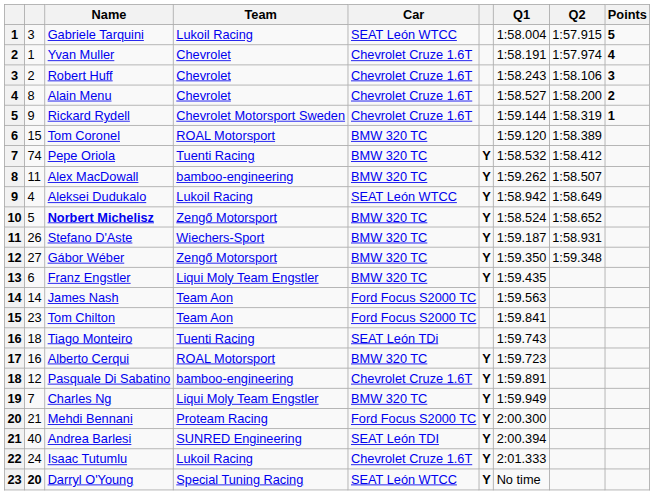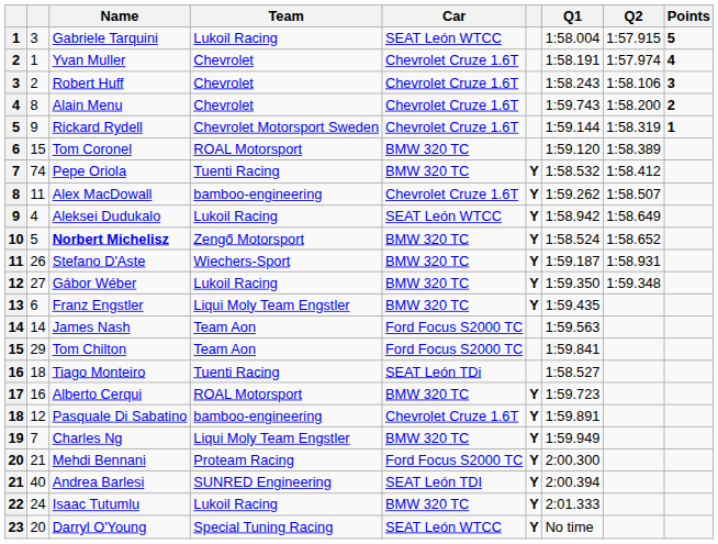 <table class="wikitable sortable" style="font-size: 95%;">
 <tr>
 <th></th>
 <th></th>
 <th>Name</th>
 <th>Team</th>
 <th>Car</th>
 <th></th>
 <th>Q1</th>
 <th>Q2</th>
 <th>Points</th>
 </tr>
 <tr>
 <th>1</th>
 <td>3</td>
 <td> <a href='#'>Gabriele Tarquini</a></td>
 <td><a href='#'>Lukoil Racing</a></td>
 <td><a href='#'>SEAT León WTCC</a></td>
 <td></td>
 <td>1:58.004</td>
 <td>1:57.915</td>
 <td><strong>5</strong></td>
 </tr>
 <tr>
 <th>2</th>
 <td>1</td>
 <td> <a href='#'>Yvan Muller</a></td>
 <td><a href='#'>Chevrolet</a></td>
 <td><a href='#'>Chevrolet Cruze 1.6T</a></td>
 <td></td>
 <td>1:58.191</td>
 <td>1:57.974</td>
 <td><strong>4</strong></td>
 </tr>
 <tr>
 <th>3</th>
 <td>2</td>
 <td> <a href='#'>Robert Huff</a></td>
 <td><a href='#'>Chevrolet</a></td>
 <td><a href='#'>Chevrolet Cruze 1.6T</a></td>
 <td></td>
 <td>1:58.243</td>
 <td>1:58.106</td>
 <td><strong>3</strong></td>
 </tr>
 <tr>
 <th>4</th>
 <td>8</td>
 <td> <a href='#'>Alain Menu</a></td>
 <td><a href='#'>Chevrolet</a></td>
 <td><a href='#'>Chevrolet Cruze 1.6T</a></td>
 <td></td>
-<td>1:58.527</td>
+<td>1:59.743</td>
 <td>1:58.200</td>
 <td><strong>2</strong></td>
 </tr>
 <tr>
 <th>5</th>
 <td>9</td>
 <td> <a href='#'>Rickard Rydell</a></td>
 <td><a href='#'>Chevrolet Motorsport Sweden</a></td>
 <td><a href='#'>Chevrolet Cruze 1.6T</a></td>
 <td></td>
 <td>1:59.144</td>
 <td>1:58.319</td>
 <td><strong>1</strong></td>
 </tr>
 <tr>
 <th>6</th>
 <td>15</td>
 <td> <a href='#'>Tom Coronel</a></td>
 <td><a href='#'>ROAL Motorsport</a></td>
 <td><a href='#'>BMW 320 TC</a></td>
 <td></td>
 <td>1:59.120</td>
 <td>1:58.389</td>
 <td></td>
 </tr>
 <tr>
 <th>7</th>
 <td>74</td>
 <td> <a href='#'>Pepe Oriola</a></td>
 <td><a href='#'>Tuenti Racing</a></td>
 <td><a href='#'>BMW 320 TC</a></td>
 <td align=center><strong><span>Y</span></strong></td>
 <td>1:58.532</td>
 <td>1:58.412</td>
 <td></td>
 </tr>
 <tr>
 <th>8</th>
 <td>11</td>
 <td> <a href='#'>Alex MacDowall</a></td>
 <td><a href='#'>bamboo-engineering</a></td>
-<td><a href='#'>BMW 320 TC</a></td>
+<td><a href='#'>Chevrolet Cruze 1.6T</a></td>
 <td align=center><strong><span>Y</span></strong></td>
 <td>1:59.262</td>
 <td>1:58.507</td>
 <td></td>
 </tr>
 <tr>
 <th>9</th>
 <td>4</td>
 <td> <a href='#'>Aleksei Dudukalo</a></td>
 <td><a href='#'>Lukoil Racing</a></td>
 <td><a href='#'>SEAT León WTCC</a></td>
 <td align=center><strong><span>Y</span></strong></td>
 <td>1:58.942</td>
 <td>1:58.649</td>
 <td></td>
 </tr>
 <tr>
 <th>10</th>
 <td>5</td>
 <td> <strong><a href='#'>Norbert Michelisz</a></strong></td>
 <td><a href='#'>Zengő Motorsport</a></td>
 <td><a href='#'>BMW 320 TC</a></td>
 <td align=center><strong><span>Y</span></strong></td>
 <td>1:58.524</td>
 <td>1:58.652</td>
 <td></td>
 </tr>
 <tr>
 <th>11</th>
 <td>26</td>
 <td> <a href='#'>Stefano D'Aste</a></td>
 <td><a href='#'>Wiechers-Sport</a></td>
 <td><a href='#'>BMW 320 TC</a></td>
 <td align=center><strong><span>Y</span></strong></td>
 <td>1:59.187</td>
 <td>1:58.931</td>
 <td></td>
 </tr>
 <tr>
 <th>12</th>
 <td>27</td>
 <td> <a href='#'>Gábor Wéber</a></td>
-<td><a href='#'>Zengő Motorsport</a></td>
+<td><a href='#'>Lukoil Racing</a></td>
 <td><a href='#'>BMW 320 TC</a></td>
 <td align=center><strong><span>Y</span></strong></td>
 <td>1:59.350</td>
 <td>1:59.348</td>
 <td></td>
 </tr>
 <tr>
 <th>13</th>
 <td>6</td>
 <td> <a href='#'>Franz Engstler</a></td>
 <td><a href='#'>Liqui Moly Team Engstler</a></td>
 <td><a href='#'>BMW 320 TC</a></td>
 <td align=center><strong><span>Y</span></strong></td>
 <td>1:59.435</td>
 <td></td>
 <td></td>
 </tr>
 <tr>
 <th>14</th>
 <td>14</td>
 <td> <a href='#'>James Nash</a></td>
 <td><a href='#'>Team Aon</a></td>
 <td><a href='#'>Ford Focus S2000 TC</a></td>
 <td></td>
 <td>1:59.563</td>
 <td></td>
 <td></td>
 </tr>
 <tr>
 <th>15</th>
-<td>23</td>
+<td>29</td>
 <td> <a href='#'>Tom Chilton</a></td>
 <td><a href='#'>Team Aon</a></td>
 <td><a href='#'>Ford Focus S2000 TC</a></td>
 <td></td>
 <td>1:59.841</td>
 <td></td>
 <td></td>
 </tr>
 <tr>
 <th>16</th>
 <td>18</td>
 <td> <a href='#'>Tiago Monteiro</a></td>
 <td><a href='#'>Tuenti Racing</a></td>
 <td><a href='#'>SEAT León TDi</a></td>
 <td></td>
-<td>1:59.743</td>
+<td>1:58.527</td>
 <td></td>
 <td></td>
 </tr>
 <tr>
 <th>17</th>
 <td>16</td>
 <td> <a href='#'>Alberto Cerqui</a></td>
 <td><a href='#'>ROAL Motorsport</a></td>
 <td><a href='#'>BMW 320 TC</a></td>
 <td align=center><strong><span>Y</span></strong></td>
 <td>1:59.723</td>
 <td></td>
 <td></td>
 </tr>
 <tr>
 <th>18</th>
 <td>12</td>
 <td> <a href='#'>Pasquale Di Sabatino</a></td>
 <td><a href='#'>bamboo-engineering</a></td>
 <td><a href='#'>Chevrolet Cruze 1.6T</a></td>
 <td align=center><strong><span>Y</span></strong></td>
 <td>1:59.891</td>
 <td></td>
 <td></td>
 </tr>
 <tr>
 <th>19</th>
 <td>7</td>
 <td> <a href='#'>Charles Ng</a></td>
 <td><a href='#'>Liqui Moly Team Engstler</a></td>
 <td><a href='#'>BMW 320 TC</a></td>
 <td align=center><strong><span>Y</span></strong></td>
 <td>1:59.949</td>
 <td></td>
 <td></td>
 </tr>
 <tr>
 <th>20</th>
 <td>21</td>
 <td> <a href='#'>Mehdi Bennani</a></td>
 <td><a href='#'>Proteam Racing</a></td>
 <td><a href='#'>Ford Focus S2000 TC</a></td>
 <td align=center><strong><span>Y</span></strong></td>
 <td>2:00.300</td>
 <td></td>
 <td></td>
 </tr>
 <tr>
 <th>21</th>
 <td>40</td>
 <td> <a href='#'>Andrea Barlesi</a></td>
 <td><a href='#'>SUNRED Engineering</a></td>
 <td><a href='#'>SEAT León TDI</a></td>
 <td align=center><strong><span>Y</span></strong></td>
 <td>2:00.394</td>
 <td></td>
 <td></td>
 </tr>
 <tr>
 <th>22</th>
 <td>24</td>
 <td> <a href='#'>Isaac Tutumlu</a></td>
 <td><a href='#'>Lukoil Racing</a></td>
-<td><a href='#'>Chevrolet Cruze 1.6T</a></td>
+<td><a href='#'>BMW 320 TC</a></td>
 <td align=center><strong><span>Y</span></strong></td>
 <td>2:01.333</td>
 <td></td>
 <td></td>
 </tr>
 <tr>
 <th>23</th>
-<td><strong>20</strong></td>
+<td>20</td>
 <td> <a href='#'>Darryl O'Young</a></td>
 <td><a href='#'>Special Tuning Racing</a></td>
 <td><a href='#'>SEAT León WTCC</a></td>
 <td align=center><strong><span>Y</span></strong></td>
 <td>No time</td>
 <td></td>
 <td></td>
 </tr>
 </table>
